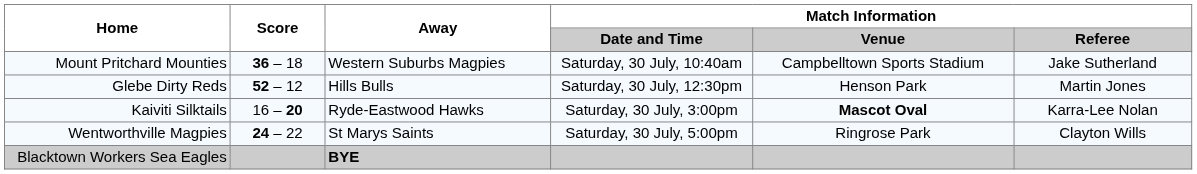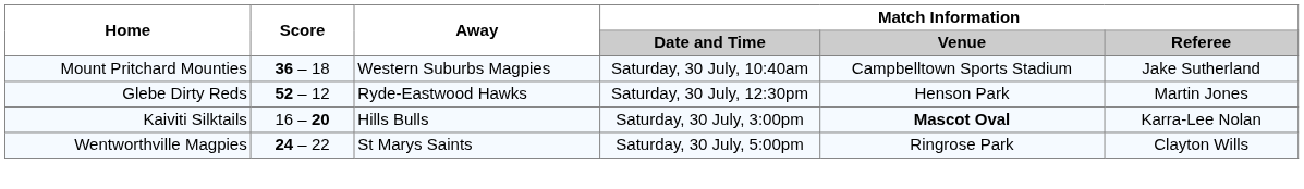 <table border="1" cellpadding="3" cellspacing="0" width="100%" style="border-collapse:collapse;  text-align:center;">
 <tr>
 <th rowspan="2" width="19%">Home</th>
 <th rowspan="2" width="8%">Score</th>
 <th rowspan="2" width="19%">Away</th>
 <th colspan="3">Match Information</th>
 </tr>
 <tr style="background:#CCCCCC">
 <th width="17%">Date and Time</th>
 <th width="22%">Venue</th>
 <th width="50%">Referee</th>
 </tr>
 <tr style="text-align:center; background:#f5faff;">
 <td align="right">Mount Pritchard Mounties </td>
 <td><strong>36</strong> – 18</td>
 <td align="left"> Western Suburbs Magpies</td>
 <td>Saturday, 30 July, 10:40am</td>
 <td>Campbelltown Sports Stadium</td>
 <td>Jake Sutherland</td>
 </tr>
 <tr style="text-align:center; background:#f5faff;">
 <td align="right">Glebe Dirty Reds </td>
 <td><strong>52</strong> – 12</td>
-<td align="left"> Hills Bulls</td>
+<td align="left"> Ryde-Eastwood Hawks</td>
 <td>Saturday, 30 July, 12:30pm</td>
 <td>Henson Park</td>
 <td>Martin Jones</td>
 </tr>
 <tr style="text-align:center; background:#f5faff;">
 <td align="right">Kaiviti Silktails </td>
 <td>16 – <strong>20</strong></td>
-<td align="left"> Ryde-Eastwood Hawks</td>
+<td align="left"> Hills Bulls</td>
 <td>Saturday, 30 July, 3:00pm</td>
 <td><strong>Mascot Oval</strong></td>
 <td>Karra-Lee Nolan</td>
 </tr>
 <tr style="text-align:center; background:#f5faff;">
 <td align="right">Wentworthville Magpies </td>
 <td><strong>24</strong> – 22</td>
 <td align="left"> St Marys Saints</td>
 <td>Saturday, 30 July, 5:00pm</td>
 <td>Ringrose Park</td>
 <td>Clayton Wills</td>
 </tr>
-<tr style="text-align:center; background:#CCCCCC;">
-<td align="right">Blacktown Workers Sea Eagles </td>
-<td></td>
-<td align="left"><strong>BYE</strong></td>
-<td></td>
-<td></td>
-<td></td>
-</tr>
 </table>
